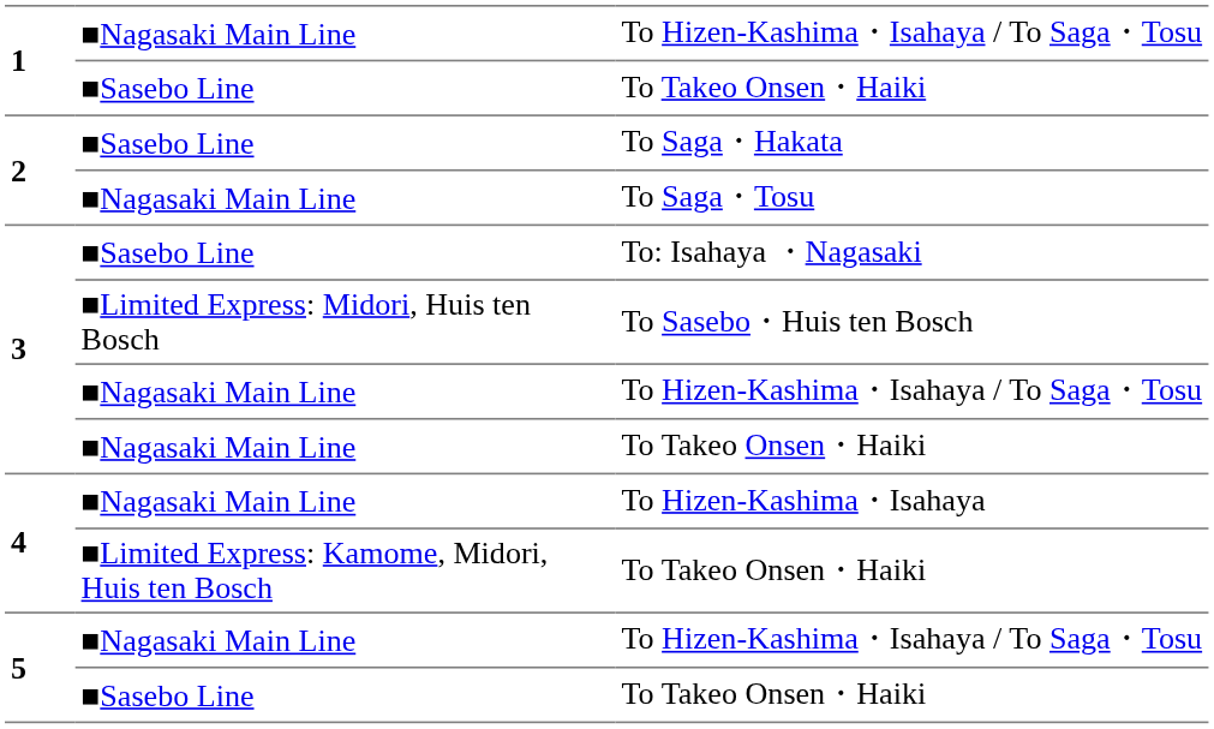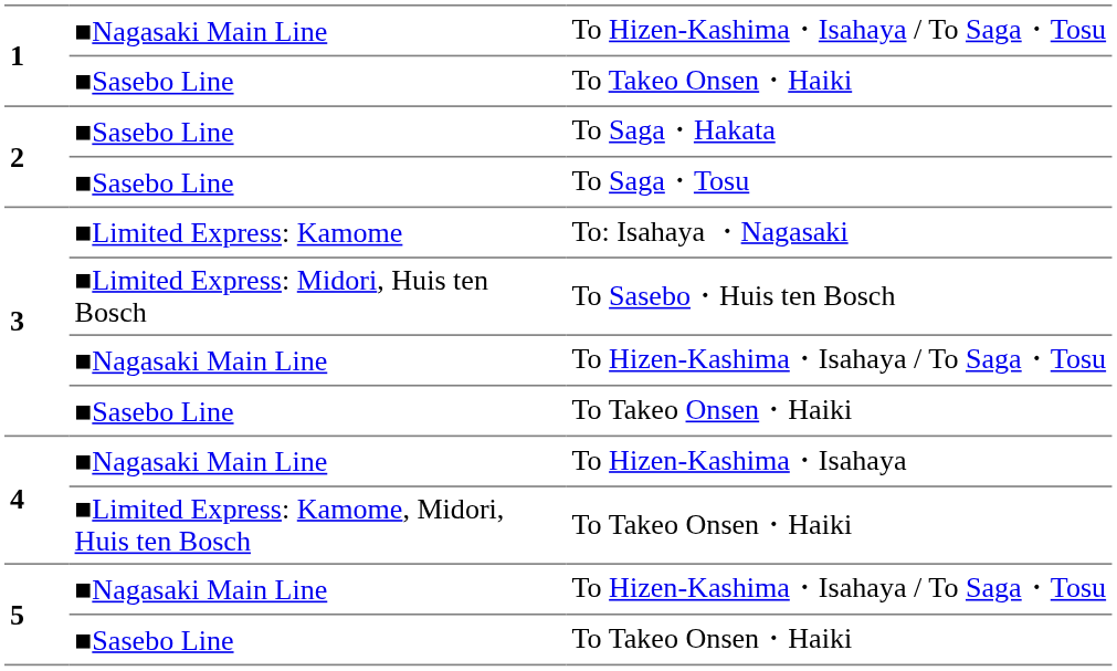 <table border="1" cellspacing="0" cellpadding="3" frame="hsides" rules="rows" style="margin-top:.4em; text-align:left">
 <tr>
 <th style="width:30px" rowspan=2>1</th>
 <td style="width:270px"><span>■</span><a href='#'>Nagasaki Main Line</a></td>
 <td>To <a href='#'>Hizen-Kashima</a>・<a href='#'>Isahaya</a> / To <a href='#'>Saga</a>・<a href='#'>Tosu</a></td>
 </tr>
 <tr>
 <td><span>■</span><a href='#'>Sasebo Line</a></td>
 <td>To <a href='#'>Takeo Onsen</a>・<a href='#'>Haiki</a></td>
 </tr>
 <tr>
 <th style="width:30px" rowspan=2>2</th>
 <td><span>■</span><a href='#'>Sasebo Line</a></td>
 <td>To <a href='#'>Saga</a>・<a href='#'>Hakata</a></td>
 </tr>
 <tr>
-<td><span>■</span><a href='#'>Nagasaki Main Line</a></td>
+<td><span>■</span><a href='#'>Sasebo Line</a></td>
 <td>To <a href='#'>Saga</a>・<a href='#'>Tosu</a></td>
 </tr>
 <tr>
 <th style="width:30px" rowspan=4>3</th>
-<td><span>■</span><a href='#'>Sasebo Line</a></td>
+<td style="width:270px"><span>■</span><a href='#'>Limited Express</a>: <a href='#'>Kamome</a></td>
 <td>To: Isahaya ・<a href='#'>Nagasaki</a></td>
 </tr>
 <tr>
 <td><span>■</span><a href='#'>Limited Express</a>: <a href='#'>Midori</a>, Huis ten Bosch</td>
 <td>To <a href='#'>Sasebo</a>・Huis ten Bosch</td>
 </tr>
 <tr>
 <td><span>■</span><a href='#'>Nagasaki Main Line</a></td>
 <td>To <a href='#'>Hizen-Kashima</a>・Isahaya / To <a href='#'>Saga</a>・<a href='#'>Tosu</a></td>
 </tr>
 <tr>
-<td style="width:270px"><span>■</span><a href='#'>Nagasaki Main Line</a></td>
+<td><span>■</span><a href='#'>Sasebo Line</a></td>
 <td>To Takeo <a href='#'>Onsen</a>・Haiki</td>
 </tr>
 <tr>
 <th style="width:30px" rowspan=2>4</th>
 <td style="width:270px"><span>■</span><a href='#'>Nagasaki Main Line</a></td>
 <td>To <a href='#'>Hizen-Kashima</a>・Isahaya</td>
 </tr>
 <tr>
 <td style="width:270px"><span>■</span><a href='#'>Limited Express</a>: <a href='#'>Kamome</a>, Midori, <a href='#'>Huis ten Bosch</a></td>
 <td>To Takeo Onsen・Haiki</td>
 </tr>
 <tr>
 <th style="width:30px" rowspan=2>5</th>
 <td style="width:270px"><span>■</span><a href='#'>Nagasaki Main Line</a></td>
 <td>To <a href='#'>Hizen-Kashima</a>・Isahaya / To <a href='#'>Saga</a>・<a href='#'>Tosu</a></td>
 </tr>
 <tr>
 <td><span>■</span><a href='#'>Sasebo Line</a></td>
 <td>To Takeo Onsen・Haiki</td>
 </tr>
 </table>
